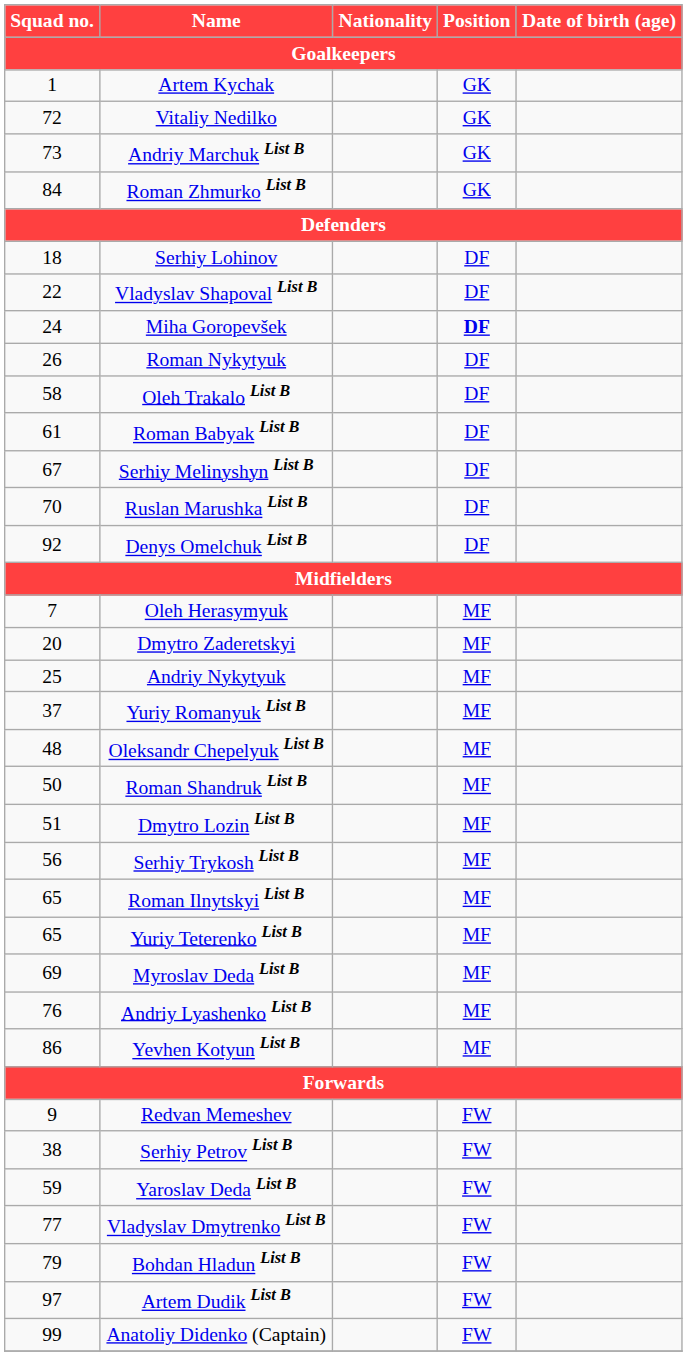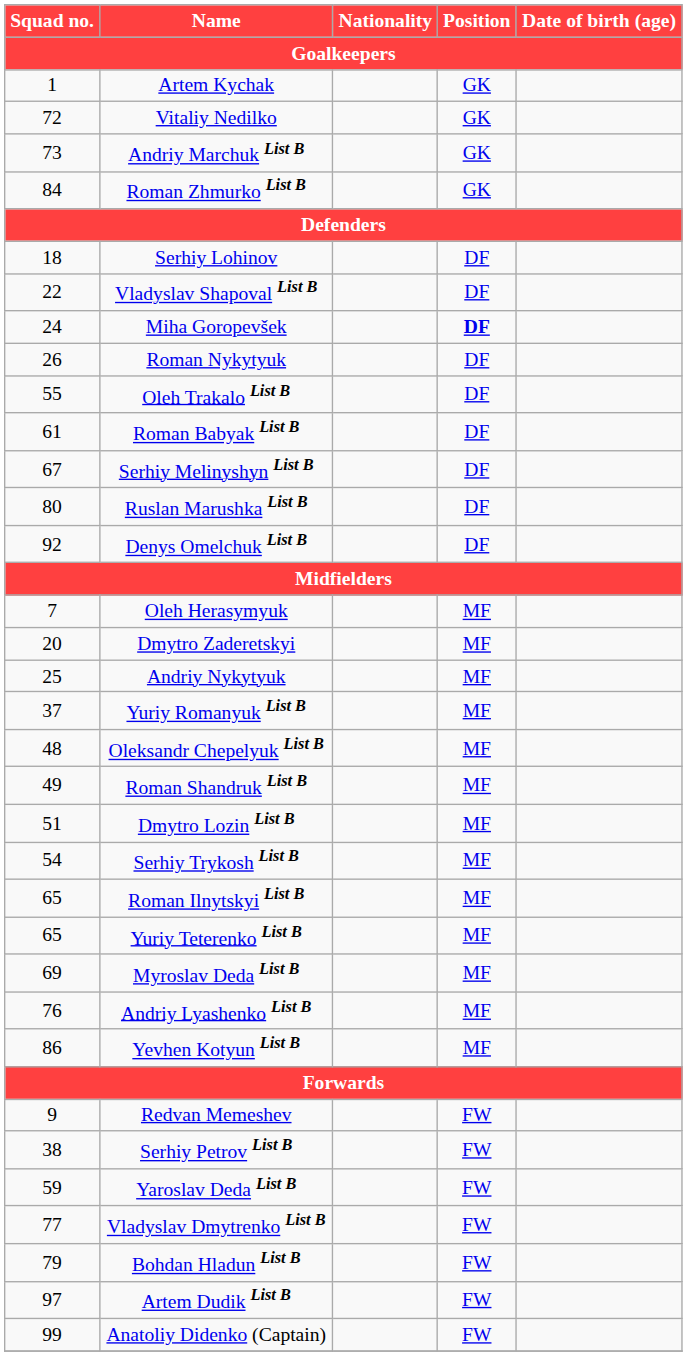 <table class="wikitable" style="text-align:center; font-size:90%; width:80%">
 <tr>
 <th style="background:#FF4040; color:white; text-align:center">Squad no.</th>
 <th style="background:#FF4040; color:white; text-align:center">Name</th>
 <th style="background:#FF4040; color:white; text-align:center">Nationality</th>
 <th style="background:#FF4040; color:white; text-align:center">Position</th>
 <th style="background:#FF4040; color:white; text-align:center">Date of birth (age)</th>
 </tr>
 <tr>
 <th colspan="6" style="background:#FF4040; color:white; text-align:center">Goalkeepers</th>
 </tr>
 <tr>
 <td>1</td>
 <td><a href='#'>Artem Kychak</a></td>
 <td></td>
 <td><a href='#'>GK</a></td>
 <td></td>
 </tr>
 <tr>
 <td>72</td>
 <td><a href='#'>Vitaliy Nedilko</a></td>
 <td></td>
 <td><a href='#'>GK</a></td>
 <td></td>
 </tr>
 <tr>
 <td>73</td>
 <td><a href='#'>Andriy Marchuk</a> <sup><strong><em>List B</em></strong></sup></td>
 <td></td>
 <td><a href='#'>GK</a></td>
 <td></td>
 </tr>
 <tr>
 <td>84</td>
 <td><a href='#'>Roman Zhmurko</a> <sup><strong><em>List B</em></strong></sup></td>
 <td></td>
 <td><a href='#'>GK</a></td>
 <td></td>
 </tr>
 <tr>
 <th colspan="6" style="background:#FF4040; color:white; text-align:center">Defenders</th>
 </tr>
 <tr>
 <td>18</td>
 <td><a href='#'>Serhiy Lohinov</a></td>
 <td></td>
 <td><a href='#'>DF</a></td>
 <td></td>
 </tr>
 <tr>
 <td>22</td>
 <td><a href='#'>Vladyslav Shapoval</a> <sup><strong><em>List B</em></strong></sup></td>
 <td></td>
 <td><a href='#'>DF</a></td>
 <td></td>
 </tr>
 <tr>
 <td>24</td>
 <td><a href='#'>Miha Goropevšek</a></td>
 <td></td>
 <td><strong><a href='#'>DF</a></strong></td>
 <td></td>
 </tr>
 <tr>
 <td>26</td>
 <td><a href='#'>Roman Nykytyuk</a></td>
 <td></td>
 <td><a href='#'>DF</a></td>
 <td></td>
 </tr>
 <tr>
-<td>58</td>
+<td>55</td>
 <td><a href='#'>Oleh Trakalo</a> <sup><strong><em>List B</em></strong></sup></td>
 <td></td>
 <td><a href='#'>DF</a></td>
 <td></td>
 </tr>
 <tr>
 <td>61</td>
 <td><a href='#'>Roman Babyak</a> <sup><strong><em>List B</em></strong></sup></td>
 <td></td>
 <td><a href='#'>DF</a></td>
 <td></td>
 </tr>
 <tr>
 <td>67</td>
 <td><a href='#'>Serhiy Melinyshyn</a> <sup><strong><em>List B</em></strong></sup></td>
 <td></td>
 <td><a href='#'>DF</a></td>
 <td></td>
 </tr>
 <tr>
-<td>70</td>
+<td>80</td>
 <td><a href='#'>Ruslan Marushka</a> <sup><strong><em>List B</em></strong></sup></td>
 <td></td>
 <td><a href='#'>DF</a></td>
 <td></td>
 </tr>
 <tr>
 <td>92</td>
 <td><a href='#'>Denys Omelchuk</a> <sup><strong><em>List B</em></strong></sup></td>
 <td></td>
 <td><a href='#'>DF</a></td>
 <td></td>
 </tr>
 <tr>
 <th colspan="6" style="background:#FF4040; color:white; text-align:center">Midfielders</th>
 </tr>
 <tr>
 <td>7</td>
 <td><a href='#'>Oleh Herasymyuk</a></td>
 <td></td>
 <td><a href='#'>MF</a></td>
 <td></td>
 </tr>
 <tr>
 <td>20</td>
 <td><a href='#'>Dmytro Zaderetskyi</a></td>
 <td></td>
 <td><a href='#'>MF</a></td>
 <td></td>
 </tr>
 <tr>
 <td>25</td>
 <td><a href='#'>Andriy Nykytyuk</a></td>
 <td></td>
 <td><a href='#'>MF</a></td>
 <td></td>
 </tr>
 <tr>
 <td>37</td>
 <td><a href='#'>Yuriy Romanyuk</a> <sup><strong><em>List B</em></strong></sup></td>
 <td></td>
 <td><a href='#'>MF</a></td>
 <td></td>
 </tr>
 <tr>
 <td>48</td>
 <td><a href='#'>Oleksandr Chepelyuk</a> <sup><strong><em>List B</em></strong></sup></td>
 <td></td>
 <td><a href='#'>MF</a></td>
 <td></td>
 </tr>
 <tr>
-<td>50</td>
+<td>49</td>
 <td><a href='#'>Roman Shandruk</a> <sup><strong><em>List B</em></strong></sup></td>
 <td></td>
 <td><a href='#'>MF</a></td>
 <td></td>
 </tr>
 <tr>
 <td>51</td>
 <td><a href='#'>Dmytro Lozin</a> <sup><strong><em>List B</em></strong></sup></td>
 <td></td>
 <td><a href='#'>MF</a></td>
 <td></td>
 </tr>
 <tr>
-<td>56</td>
+<td>54</td>
 <td><a href='#'>Serhiy Trykosh</a> <sup><strong><em>List B</em></strong></sup></td>
 <td></td>
 <td><a href='#'>MF</a></td>
 <td></td>
 </tr>
 <tr>
 <td>65</td>
 <td><a href='#'>Roman Ilnytskyi</a> <sup><strong><em>List B</em></strong></sup></td>
 <td></td>
 <td><a href='#'>MF</a></td>
 <td></td>
 </tr>
 <tr>
 <td>65</td>
 <td><a href='#'>Yuriy Teterenko</a> <sup><strong><em>List B</em></strong></sup></td>
 <td></td>
 <td><a href='#'>MF</a></td>
 <td></td>
 </tr>
 <tr>
 <td>69</td>
 <td><a href='#'>Myroslav Deda</a> <sup><strong><em>List B</em></strong></sup></td>
 <td></td>
 <td><a href='#'>MF</a></td>
 <td></td>
 </tr>
 <tr>
 <td>76</td>
 <td><a href='#'>Andriy Lyashenko</a> <sup><strong><em>List B</em></strong></sup></td>
 <td></td>
 <td><a href='#'>MF</a></td>
 <td></td>
 </tr>
 <tr>
 <td>86</td>
 <td><a href='#'>Yevhen Kotyun</a> <sup><strong><em>List B</em></strong></sup></td>
 <td></td>
 <td><a href='#'>MF</a></td>
 <td></td>
 </tr>
 <tr>
 <th colspan="7" style="background:#FF4040; color:white; text-align:center">Forwards</th>
 </tr>
 <tr>
 <td>9</td>
 <td><a href='#'>Redvan Memeshev</a></td>
 <td></td>
 <td><a href='#'>FW</a></td>
 <td></td>
 </tr>
 <tr>
 <td>38</td>
 <td><a href='#'>Serhiy Petrov</a> <sup><strong><em>List B</em></strong></sup></td>
 <td></td>
 <td><a href='#'>FW</a></td>
 <td></td>
 </tr>
 <tr>
 <td>59</td>
 <td><a href='#'>Yaroslav Deda</a> <sup><strong><em>List B</em></strong></sup></td>
 <td></td>
 <td><a href='#'>FW</a></td>
 <td></td>
 </tr>
 <tr>
 <td>77</td>
 <td><a href='#'>Vladyslav Dmytrenko</a> <sup><strong><em>List B</em></strong></sup></td>
 <td></td>
 <td><a href='#'>FW</a></td>
 <td></td>
 </tr>
 <tr>
 <td>79</td>
 <td><a href='#'>Bohdan Hladun</a> <sup><strong><em>List B</em></strong></sup></td>
 <td></td>
 <td><a href='#'>FW</a></td>
 <td></td>
 </tr>
 <tr>
 <td>97</td>
 <td><a href='#'>Artem Dudik</a> <sup><strong><em>List B</em></strong></sup></td>
 <td></td>
 <td><a href='#'>FW</a></td>
 <td></td>
 </tr>
 <tr>
 <td>99</td>
 <td><a href='#'>Anatoliy Didenko</a> (Captain)</td>
 <td></td>
 <td><a href='#'>FW</a></td>
 <td></td>
 </tr>
 <tr>
 </tr>
 </table>
